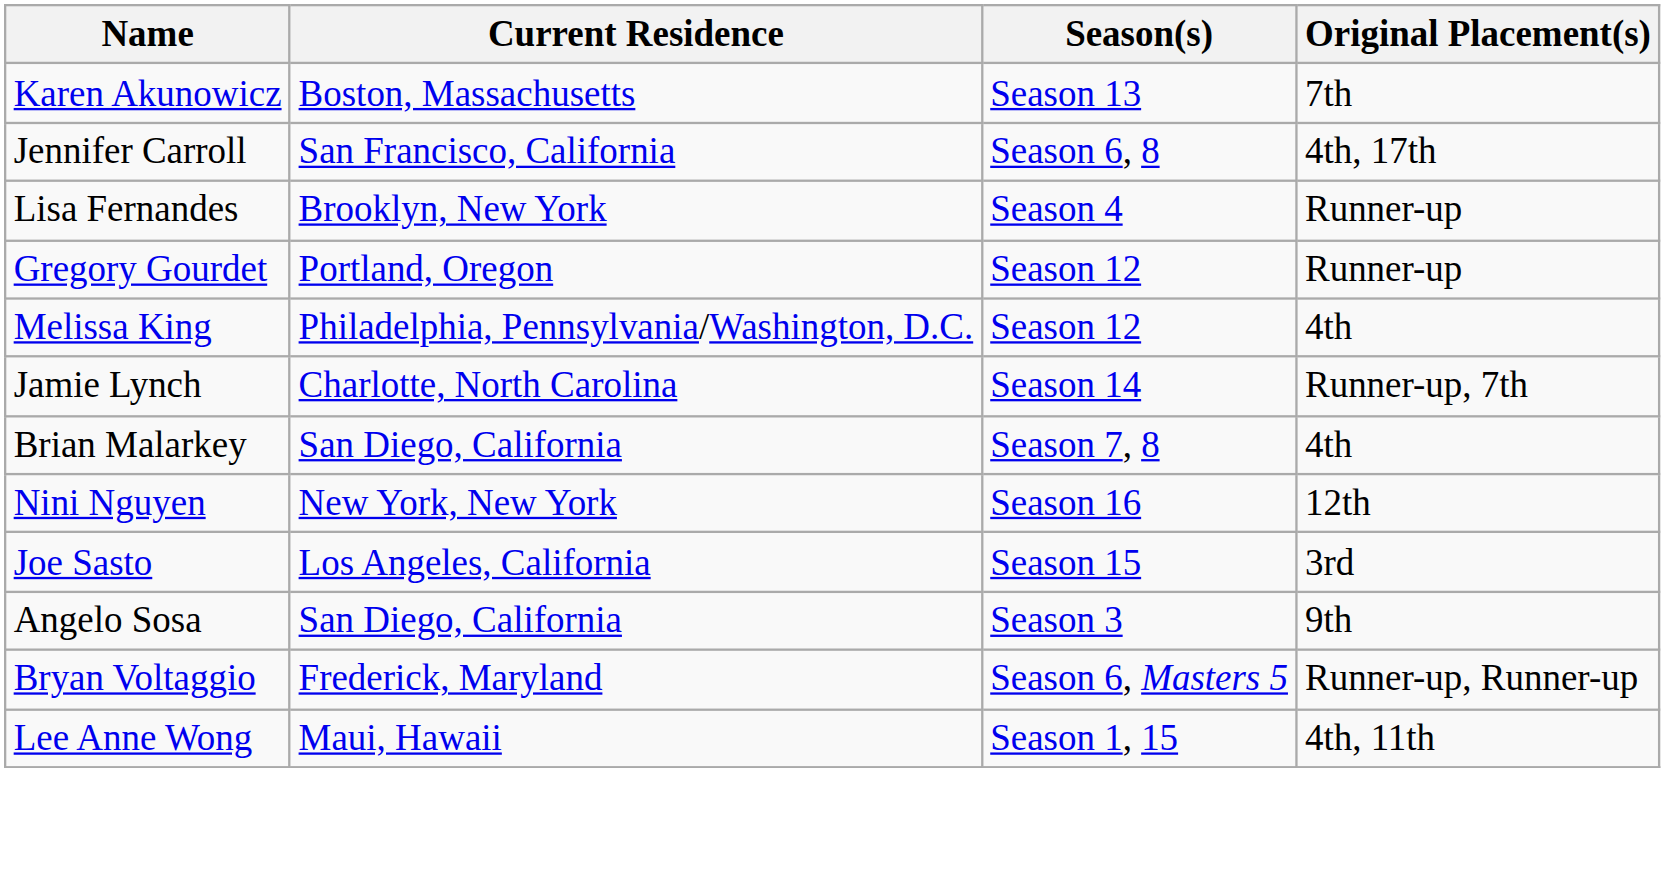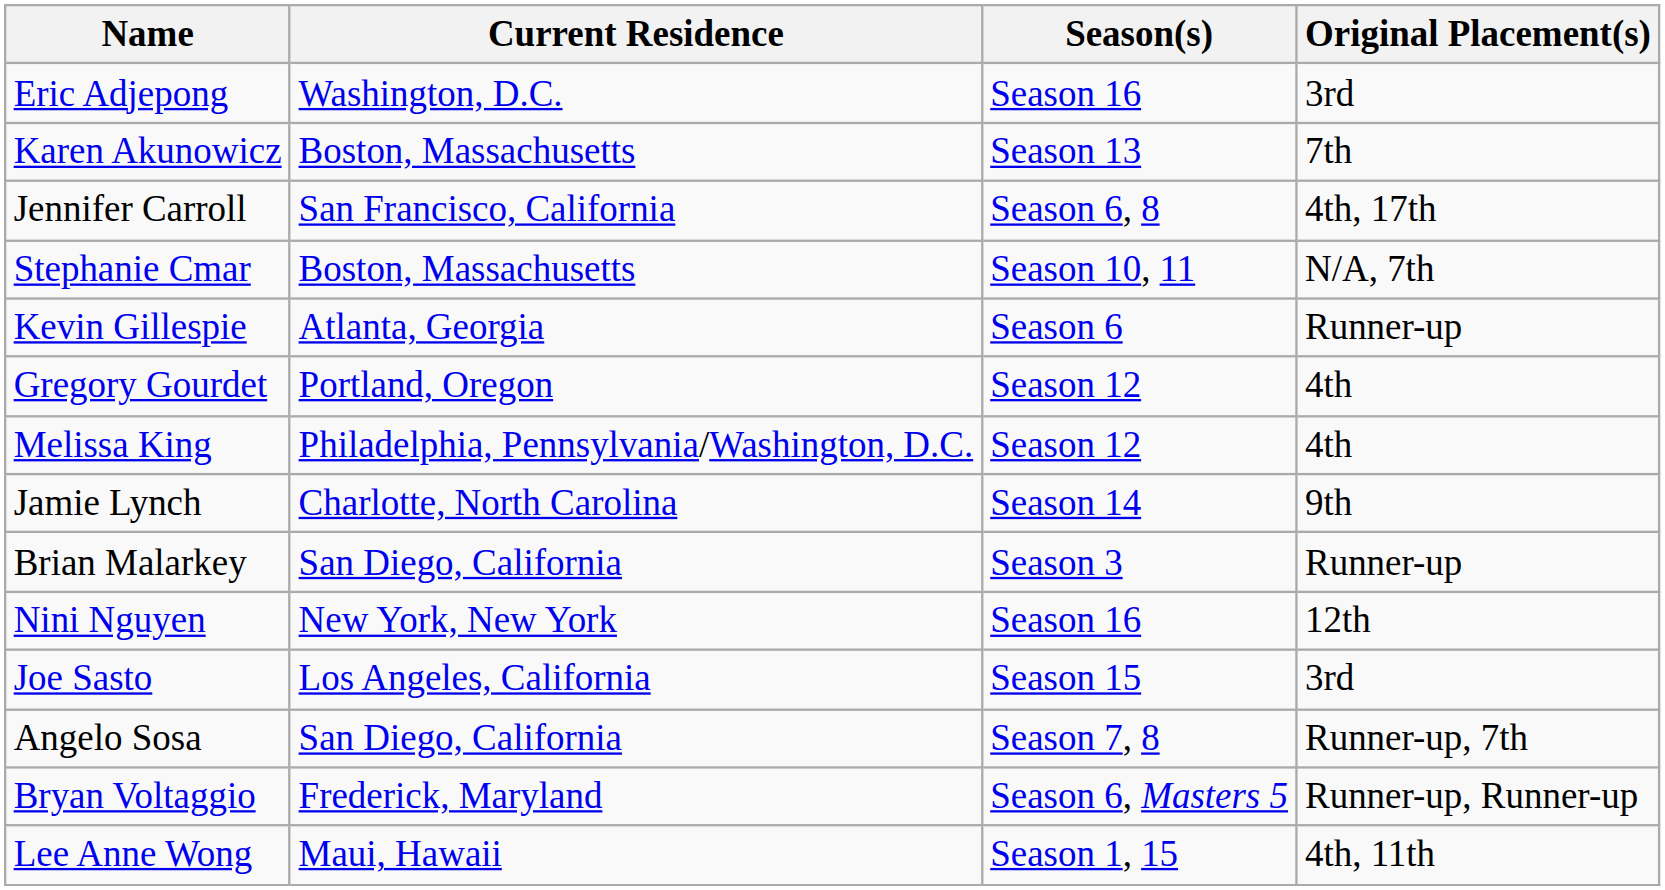 <table class="wikitable sortable">
 <tr>
 <th>Name</th>
 <th>Current Residence</th>
 <th>Season(s)</th>
 <th>Original Placement(s)</th>
+</tr>
+<tr>
+<td><a href='#'>Eric Adjepong</a></td>
+<td><a href='#'>Washington, D.C.</a></td>
+<td><a href='#'>Season 16</a></td>
+<td>3rd</td>
 </tr>
 <tr>
 <td><a href='#'>Karen Akunowicz</a></td>
 <td><a href='#'>Boston, Massachusetts</a></td>
 <td><a href='#'>Season 13</a></td>
 <td>7th</td>
 </tr>
 <tr>
 <td>Jennifer Carroll</td>
 <td><a href='#'>San Francisco, California</a></td>
 <td><a href='#'>Season 6</a>, <a href='#'>8</a></td>
 <td>4th, 17th</td>
 </tr>
 <tr>
-<td>Lisa Fernandes</td>
-<td><a href='#'>Brooklyn, New York</a></td>
-<td><a href='#'>Season 4</a></td>
+<td><a href='#'>Stephanie Cmar</a></td>
+<td><a href='#'>Boston, Massachusetts</a></td>
+<td><a href='#'>Season 10</a>, <a href='#'>11</a></td>
+<td>N/A, 7th</td>
+</tr>
+<tr>
+<td><a href='#'>Kevin Gillespie</a></td>
+<td><a href='#'>Atlanta, Georgia</a></td>
+<td><a href='#'>Season 6</a></td>
 <td>Runner-up</td>
 </tr>
 <tr>
 <td><a href='#'>Gregory Gourdet</a></td>
 <td><a href='#'>Portland, Oregon</a></td>
 <td><a href='#'>Season 12</a></td>
-<td>Runner-up</td>
+<td>4th</td>
 </tr>
 <tr>
 <td><a href='#'>Melissa King</a></td>
 <td><a href='#'>Philadelphia, Pennsylvania</a>/<a href='#'>Washington, D.C.</a></td>
 <td><a href='#'>Season 12</a></td>
 <td>4th</td>
 </tr>
 <tr>
 <td>Jamie Lynch</td>
 <td><a href='#'>Charlotte, North Carolina</a></td>
 <td><a href='#'>Season 14</a></td>
-<td>Runner-up, 7th</td>
+<td>9th</td>
 </tr>
 <tr>
 <td>Brian Malarkey</td>
 <td><a href='#'>San Diego, California</a></td>
-<td><a href='#'>Season 7</a>, <a href='#'>8</a></td>
-<td>4th</td>
+<td><a href='#'>Season 3</a></td>
+<td>Runner-up</td>
 </tr>
 <tr>
 <td><a href='#'>Nini Nguyen</a></td>
 <td><a href='#'>New York, New York</a></td>
 <td><a href='#'>Season 16</a></td>
 <td>12th</td>
 </tr>
 <tr>
 <td><a href='#'>Joe Sasto</a></td>
 <td><a href='#'>Los Angeles, California</a></td>
 <td><a href='#'>Season 15</a></td>
 <td>3rd</td>
 </tr>
 <tr>
 <td>Angelo Sosa</td>
 <td><a href='#'>San Diego, California</a></td>
-<td><a href='#'>Season 3</a></td>
-<td>9th</td>
+<td><a href='#'>Season 7</a>, <a href='#'>8</a></td>
+<td>Runner-up, 7th</td>
 </tr>
 <tr>
 <td><a href='#'>Bryan Voltaggio</a></td>
 <td><a href='#'>Frederick, Maryland</a></td>
 <td><a href='#'>Season 6</a>, <em><a href='#'>Masters 5</a></em></td>
 <td>Runner-up, Runner-up</td>
 </tr>
 <tr>
 <td><a href='#'>Lee Anne Wong</a></td>
 <td><a href='#'>Maui, Hawaii</a></td>
 <td><a href='#'>Season 1</a>, <a href='#'>15</a></td>
 <td>4th, 11th</td>
 </tr>
 <tr>
 </tr>
 </table>
